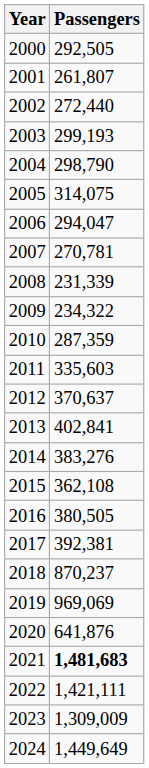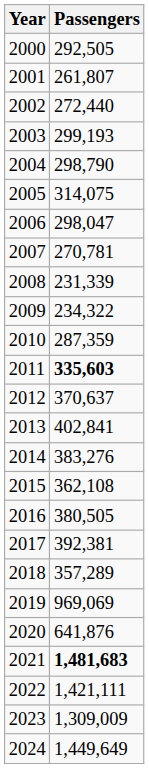 <table class="wikitable" width= align=>
 <tr>
 <th>Year</th>
 <th>Passengers</th>
 </tr>
 <tr>
 <td>2000</td>
 <td>292,505</td>
 </tr>
 <tr>
 <td>2001</td>
 <td>261,807</td>
 </tr>
 <tr>
 <td>2002</td>
 <td>272,440</td>
 </tr>
 <tr>
 <td>2003</td>
 <td>299,193</td>
 </tr>
 <tr>
 <td>2004</td>
 <td>298,790</td>
 </tr>
 <tr>
 <td>2005</td>
 <td>314,075</td>
 </tr>
 <tr>
 <td>2006</td>
-<td>294,047</td>
+<td>298,047</td>
 </tr>
 <tr>
 <td>2007</td>
 <td>270,781</td>
 </tr>
 <tr>
 <td>2008</td>
 <td>231,339</td>
 </tr>
 <tr>
 <td>2009</td>
 <td>234,322</td>
 </tr>
 <tr>
 <td>2010</td>
 <td>287,359</td>
 </tr>
 <tr>
 <td>2011</td>
-<td>335,603</td>
+<td><strong>335,603</strong></td>
 </tr>
 <tr>
 <td>2012</td>
 <td>370,637</td>
 </tr>
 <tr>
 <td>2013</td>
 <td>402,841</td>
 </tr>
 <tr>
 <td>2014</td>
 <td>383,276</td>
 </tr>
 <tr>
 <td>2015</td>
 <td>362,108</td>
 </tr>
 <tr>
 <td>2016</td>
 <td>380,505</td>
 </tr>
 <tr>
 <td>2017</td>
 <td>392,381</td>
 </tr>
 <tr>
 <td>2018</td>
-<td>870,237</td>
+<td>357,289</td>
 </tr>
 <tr>
 <td>2019</td>
 <td>969,069</td>
 </tr>
 <tr>
 <td>2020</td>
 <td>641,876</td>
 </tr>
 <tr>
 <td>2021</td>
 <td><strong>1,481,683</strong></td>
 </tr>
 <tr>
 <td>2022</td>
 <td>1,421,111</td>
 </tr>
 <tr>
 <td>2023</td>
 <td>1,309,009</td>
 </tr>
 <tr>
 <td>2024</td>
 <td>1,449,649</td>
 </tr>
 </table>
